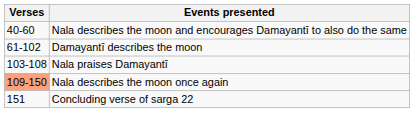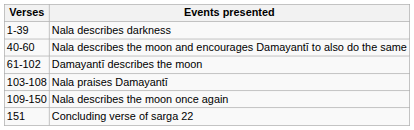 <table class="wikitable">
 <tr>
 <th>Verses</th>
 <th>Events presented</th>
+</tr>
+<tr>
+<td>1-39</td>
+<td>Nala describes darkness</td>
 </tr>
 <tr>
 <td>40-60</td>
 <td>Nala describes the moon and encourages Damayantī to also do the same</td>
 </tr>
 <tr>
 <td>61-102</td>
 <td>Damayantī describes the moon</td>
 </tr>
 <tr>
 <td>103-108</td>
 <td>Nala praises Damayantī</td>
 </tr>
 <tr>
-<td style="background: lightsalmon;">109-150</td>
+<td>109-150</td>
 <td>Nala describes the moon once again</td>
 </tr>
 <tr>
 <td>151</td>
 <td>Concluding verse of sarga 22</td>
 </tr>
 </table>
